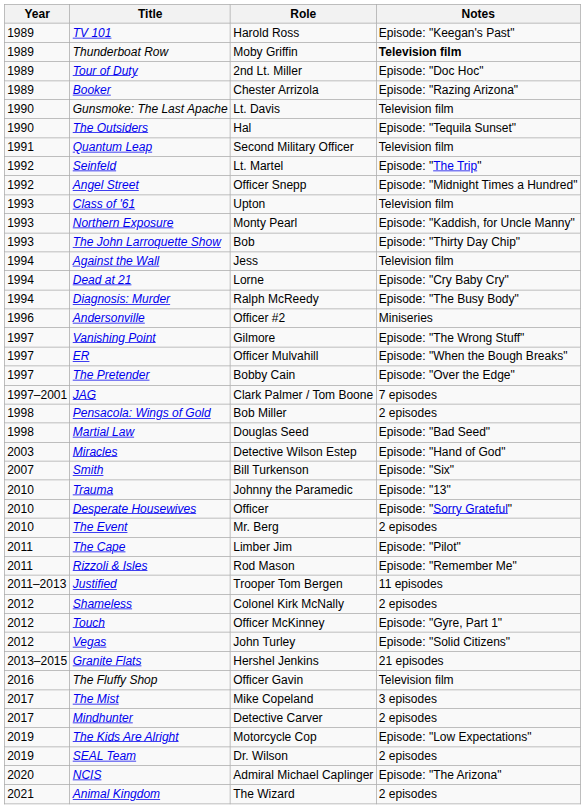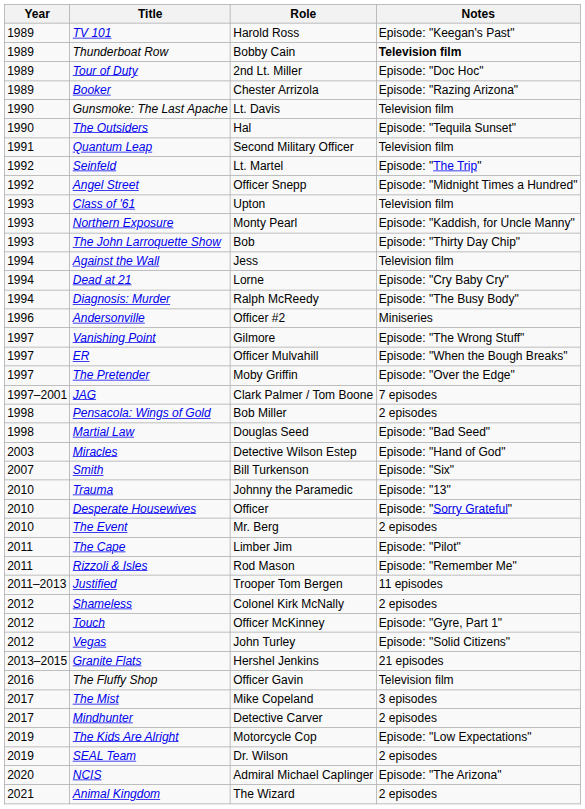 <table class="wikitable sortable">
 <tr>
 <th>Year</th>
 <th>Title</th>
 <th>Role</th>
 <th>Notes</th>
 </tr>
 <tr>
 <td>1989</td>
 <td><em><a href='#'>TV 101</a></em></td>
 <td>Harold Ross</td>
 <td>Episode: "Keegan's Past"</td>
 </tr>
 <tr>
 <td>1989</td>
 <td><em>Thunderboat Row</em></td>
-<td>Moby Griffin</td>
+<td>Bobby Cain</td>
 <td><strong>Television film</strong></td>
 </tr>
 <tr>
 <td>1989</td>
 <td><a href='#'><em>Tour of Duty</em></a></td>
 <td>2nd Lt. Miller</td>
 <td>Episode: "Doc Hoc"</td>
 </tr>
 <tr>
 <td>1989</td>
 <td><a href='#'><em>Booker</em></a></td>
 <td>Chester Arrizola</td>
 <td>Episode: "Razing Arizona"</td>
 </tr>
 <tr>
 <td>1990</td>
 <td><em>Gunsmoke: The Last Apache</em></td>
 <td>Lt. Davis</td>
 <td>Television film</td>
 </tr>
 <tr>
 <td>1990</td>
 <td><a href='#'><em>The Outsiders</em></a></td>
 <td>Hal</td>
 <td>Episode: "Tequila Sunset"</td>
 </tr>
 <tr>
 <td>1991</td>
 <td><em><a href='#'>Quantum Leap</a></em></td>
 <td>Second Military Officer</td>
 <td>Television film</td>
 </tr>
 <tr>
 <td>1992</td>
 <td><em><a href='#'>Seinfeld</a></em></td>
 <td>Lt. Martel</td>
 <td>Episode: "<a href='#'>The Trip</a>"</td>
 </tr>
 <tr>
 <td>1992</td>
 <td><a href='#'><em>Angel Street</em></a></td>
 <td>Officer Snepp</td>
 <td>Episode: "Midnight Times a Hundred"</td>
 </tr>
 <tr>
 <td>1993</td>
 <td><em><a href='#'>Class of '61</a></em></td>
 <td>Upton</td>
 <td>Television film</td>
 </tr>
 <tr>
 <td>1993</td>
 <td><em><a href='#'>Northern Exposure</a></em></td>
 <td>Monty Pearl</td>
 <td>Episode: "Kaddish, for Uncle Manny"</td>
 </tr>
 <tr>
 <td>1993</td>
 <td><em><a href='#'>The John Larroquette Show</a></em></td>
 <td>Bob</td>
 <td>Episode: "Thirty Day Chip"</td>
 </tr>
 <tr>
 <td>1994</td>
 <td><a href='#'><em>Against the Wall</em></a></td>
 <td>Jess</td>
 <td>Television film</td>
 </tr>
 <tr>
 <td>1994</td>
 <td><em><a href='#'>Dead at 21</a></em></td>
 <td>Lorne</td>
 <td>Episode: "Cry Baby Cry"</td>
 </tr>
 <tr>
 <td>1994</td>
 <td><em><a href='#'>Diagnosis: Murder</a></em></td>
 <td>Ralph McReedy</td>
 <td>Episode: "The Busy Body"</td>
 </tr>
 <tr>
 <td>1996</td>
 <td><a href='#'><em>Andersonville</em></a></td>
 <td>Officer #2</td>
 <td>Miniseries</td>
 </tr>
 <tr>
 <td>1997</td>
 <td><a href='#'><em>Vanishing Point</em></a></td>
 <td>Gilmore</td>
 <td>Episode: "The Wrong Stuff"</td>
 </tr>
 <tr>
 <td>1997</td>
 <td><a href='#'><em>ER</em></a></td>
 <td>Officer Mulvahill</td>
 <td>Episode: "When the Bough Breaks"</td>
 </tr>
 <tr>
 <td>1997</td>
 <td><a href='#'><em>The Pretender</em></a></td>
-<td>Bobby Cain</td>
+<td>Moby Griffin</td>
 <td>Episode: "Over the Edge"</td>
 </tr>
 <tr>
 <td>1997–2001</td>
 <td><a href='#'><em>JAG</em></a></td>
 <td>Clark Palmer / Tom Boone</td>
 <td>7 episodes</td>
 </tr>
 <tr>
 <td>1998</td>
 <td><em><a href='#'>Pensacola: Wings of Gold</a></em></td>
 <td>Bob Miller</td>
 <td>2 episodes</td>
 </tr>
 <tr>
 <td>1998</td>
 <td><a href='#'><em>Martial Law</em></a></td>
 <td>Douglas Seed</td>
 <td>Episode: "Bad Seed"</td>
 </tr>
 <tr>
 <td>2003</td>
 <td><a href='#'><em>Miracles</em></a></td>
 <td>Detective Wilson Estep</td>
 <td>Episode: "Hand of God"</td>
 </tr>
 <tr>
 <td>2007</td>
 <td><a href='#'><em>Smith</em></a></td>
 <td>Bill Turkenson</td>
 <td>Episode: "Six"</td>
 </tr>
 <tr>
 <td>2010</td>
 <td><a href='#'><em>Trauma</em></a></td>
 <td>Johnny the Paramedic</td>
 <td>Episode: "13"</td>
 </tr>
 <tr>
 <td>2010</td>
 <td><em><a href='#'>Desperate Housewives</a></em></td>
 <td>Officer</td>
 <td>Episode: "<a href='#'>Sorry Grateful</a>"</td>
 </tr>
 <tr>
 <td>2010</td>
 <td><em><a href='#'>The Event</a></em></td>
 <td>Mr. Berg</td>
 <td>2 episodes</td>
 </tr>
 <tr>
 <td>2011</td>
 <td><a href='#'><em>The Cape</em></a></td>
 <td>Limber Jim</td>
 <td>Episode: "Pilot"</td>
 </tr>
 <tr>
 <td>2011</td>
 <td><em><a href='#'>Rizzoli & Isles</a></em></td>
 <td>Rod Mason</td>
 <td>Episode: "Remember Me"</td>
 </tr>
 <tr>
 <td>2011–2013</td>
 <td><a href='#'><em>Justified</em></a></td>
 <td>Trooper Tom Bergen</td>
 <td>11 episodes</td>
 </tr>
 <tr>
 <td>2012</td>
 <td><a href='#'><em>Shameless</em></a></td>
 <td>Colonel Kirk McNally</td>
 <td>2 episodes</td>
 </tr>
 <tr>
 <td>2012</td>
 <td><a href='#'><em>Touch</em></a></td>
 <td>Officer McKinney</td>
 <td>Episode: "Gyre, Part 1"</td>
 </tr>
 <tr>
 <td>2012</td>
 <td><a href='#'><em>Vegas</em></a></td>
 <td>John Turley</td>
 <td>Episode: "Solid Citizens"</td>
 </tr>
 <tr>
 <td>2013–2015</td>
 <td><em><a href='#'>Granite Flats</a></em></td>
 <td>Hershel Jenkins</td>
 <td>21 episodes</td>
 </tr>
 <tr>
 <td>2016</td>
 <td><em>The Fluffy Shop</em></td>
 <td>Officer Gavin</td>
 <td>Television film</td>
 </tr>
 <tr>
 <td>2017</td>
 <td><a href='#'><em>The Mist</em></a></td>
 <td>Mike Copeland</td>
 <td>3 episodes</td>
 </tr>
 <tr>
 <td>2017</td>
 <td><a href='#'><em>Mindhunter</em></a></td>
 <td>Detective Carver</td>
 <td>2 episodes</td>
 </tr>
 <tr>
 <td>2019</td>
 <td><a href='#'><em>The Kids Are Alright</em></a></td>
 <td>Motorcycle Cop</td>
 <td>Episode: "Low Expectations"</td>
 </tr>
 <tr>
 <td>2019</td>
 <td><a href='#'><em>SEAL Team</em></a></td>
 <td>Dr. Wilson</td>
 <td>2 episodes</td>
 </tr>
 <tr>
 <td>2020</td>
 <td><a href='#'><em>NCIS</em></a></td>
 <td>Admiral Michael Caplinger</td>
 <td>Episode: "The Arizona"</td>
 </tr>
 <tr>
 <td>2021</td>
 <td><a href='#'><em>Animal Kingdom</em></a></td>
 <td>The Wizard</td>
 <td>2 episodes</td>
 </tr>
 </table>
